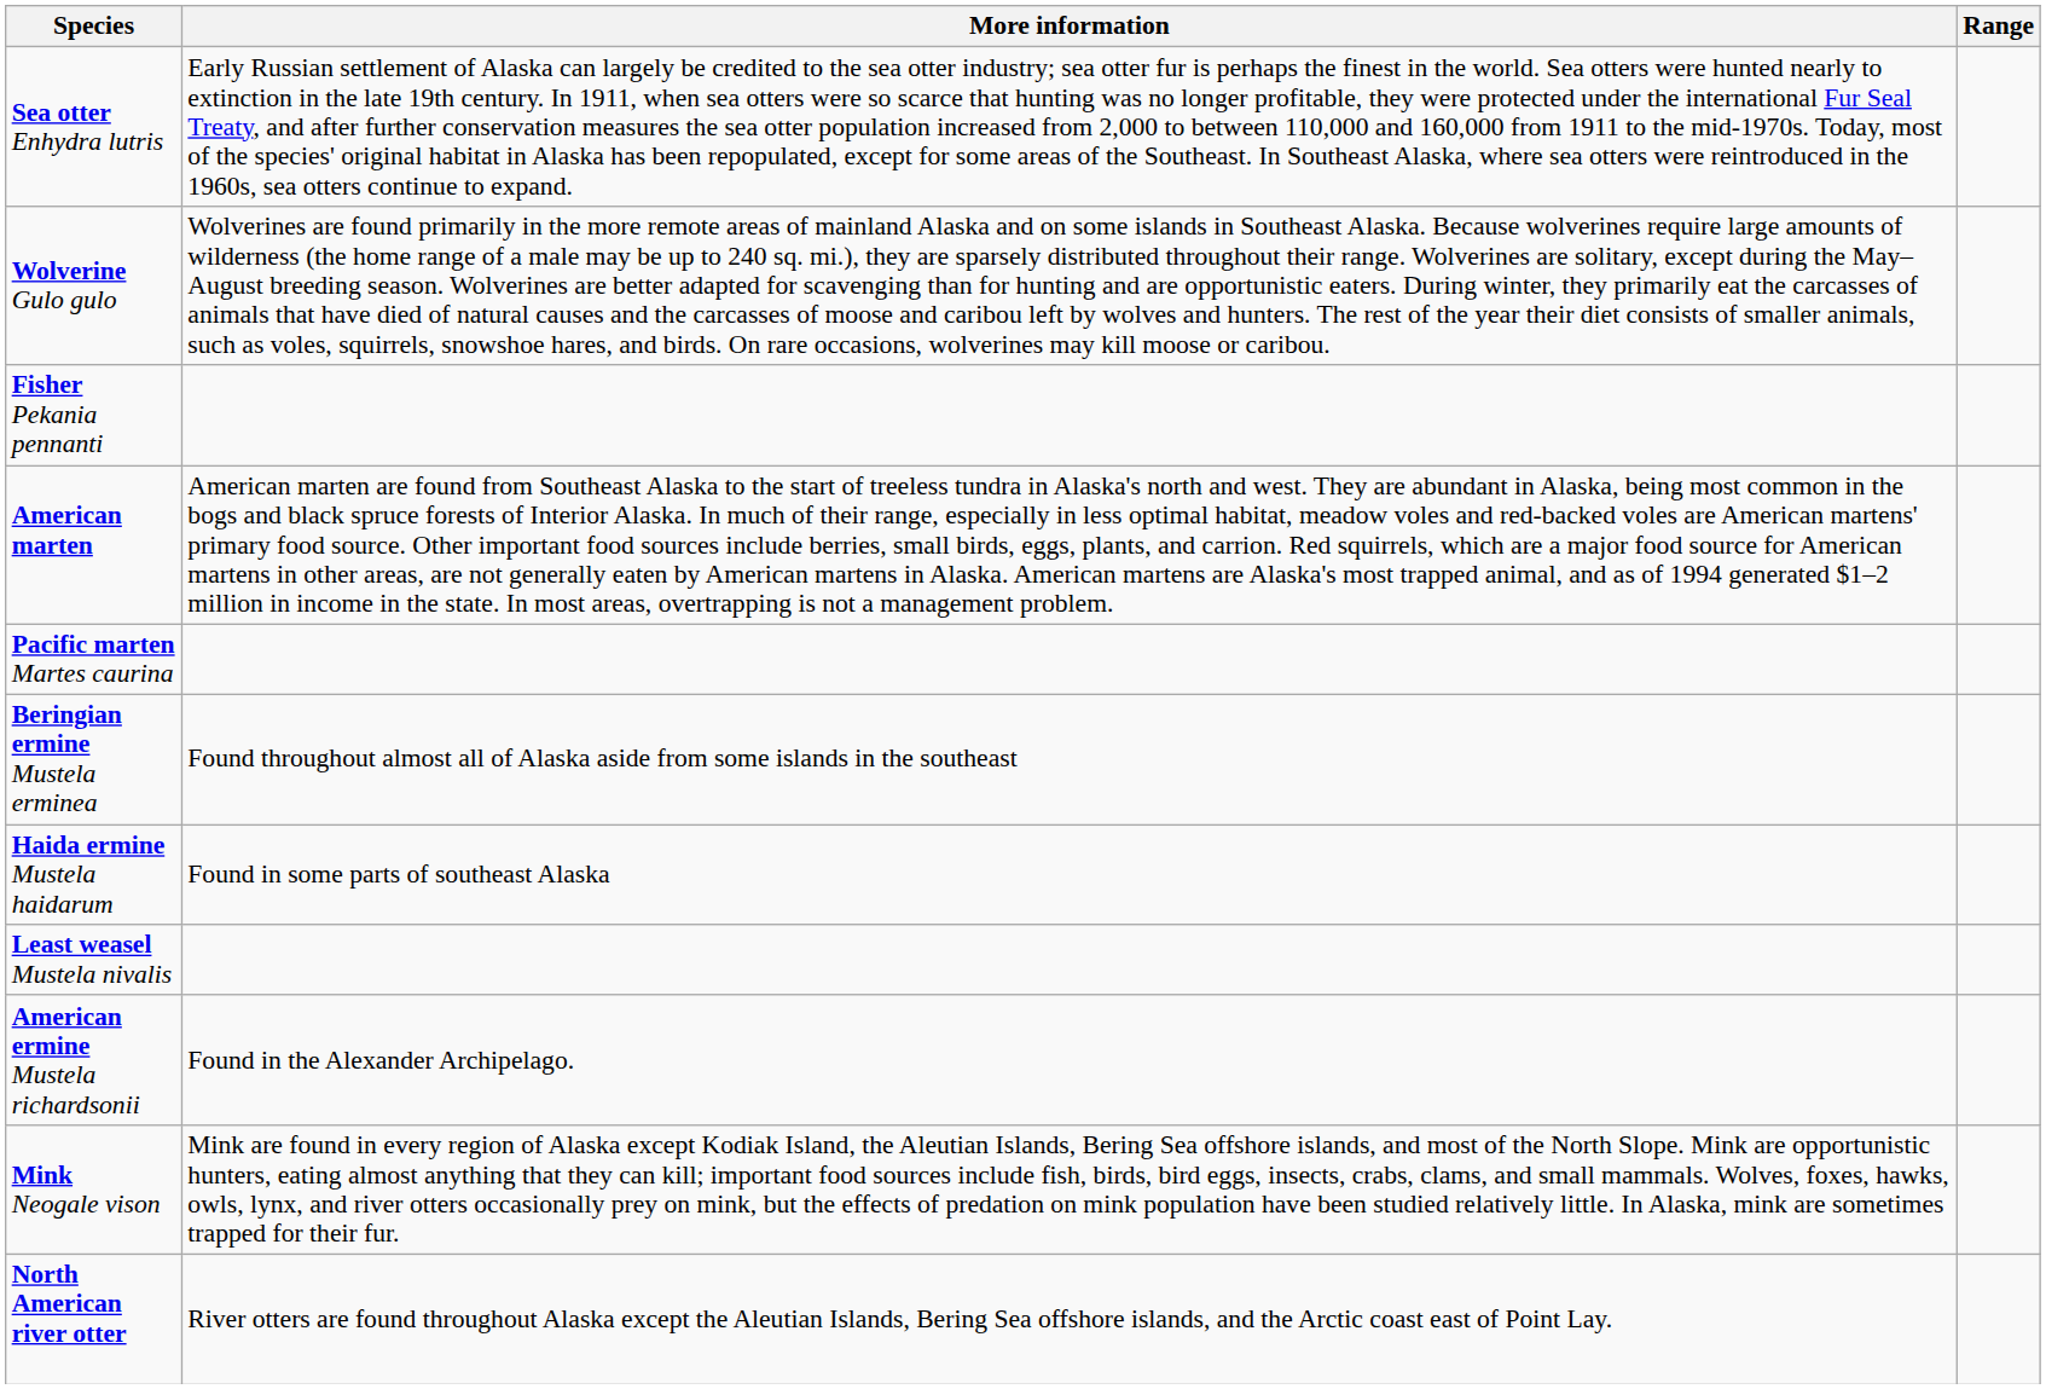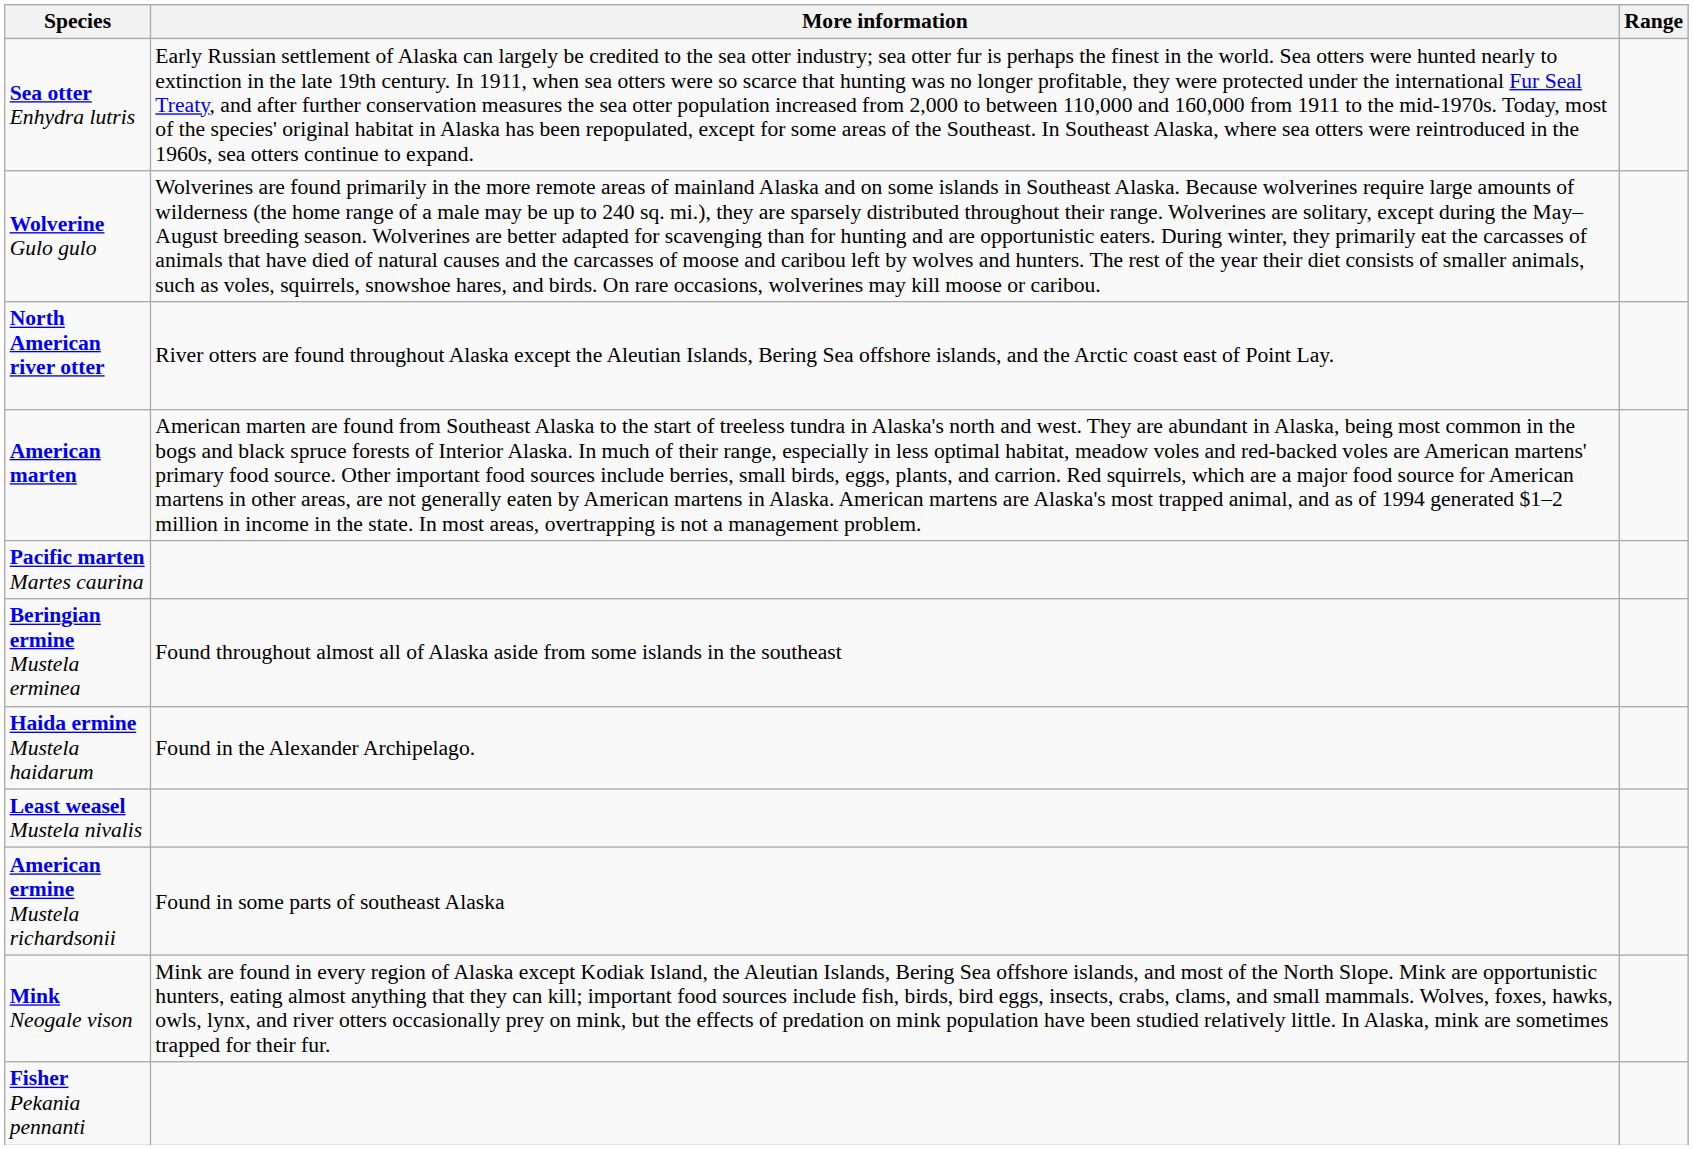 <table class="wikitable">
 <tr>
 <th>Species</th>
 <th>More information</th>
 <th>Range</th>
 </tr>
 <tr>
 <td><strong><a href='#'>Sea otter</a></strong><br><em>Enhydra lutris</em><br></td>
 <td>Early Russian settlement of Alaska can largely be credited to the sea otter industry; sea otter fur is perhaps the finest in the world. Sea otters were hunted nearly to extinction in the late 19th century.  In 1911, when sea otters were so scarce that hunting was no longer profitable, they were protected under the international <a href='#'>Fur Seal Treaty</a>, and after further conservation measures the sea otter population increased from 2,000 to between 110,000 and 160,000 from 1911 to the mid-1970s.  Today, most of the species' original habitat in Alaska has been repopulated, except for some areas of the Southeast.  In Southeast Alaska, where sea otters were reintroduced in the 1960s, sea otters continue to expand.</td>
 <td></td>
 </tr>
 <tr>
 <td><strong><a href='#'>Wolverine</a></strong><br><em>Gulo gulo</em><br></td>
 <td>Wolverines are found primarily in the more remote areas of mainland Alaska and on some islands in Southeast Alaska.  Because wolverines require large amounts of wilderness (the home range of a male may be up to 240 sq. mi.), they are sparsely distributed throughout their range. Wolverines are solitary, except during the May–August breeding season.  Wolverines are better adapted for scavenging than for hunting and are opportunistic eaters.  During winter, they primarily eat the carcasses of animals that have died of natural causes and the carcasses of moose and caribou left by wolves and hunters. The rest of the year their diet consists of smaller animals, such as voles, squirrels, snowshoe hares, and birds. On rare occasions, wolverines may kill moose or caribou.</td>
 <td></td>
 </tr>
 <tr>
-<td><strong><a href='#'>Fisher</a></strong><br><em>Pekania pennanti</em><br></td>
-<td></td>
+<td><strong><a href='#'>North American river otter</a></strong><br><em></em><br></td>
+<td>River otters are found throughout Alaska except the Aleutian Islands, Bering Sea offshore islands, and the Arctic coast east of Point Lay.</td>
 <td></td>
 </tr>
 <tr>
 <td><strong><a href='#'>American marten</a></strong><br><em></em><br></td>
 <td>American marten are found from Southeast Alaska to the start of treeless tundra in Alaska's north and west. They are abundant in Alaska, being most common in the bogs and black spruce forests of Interior Alaska. In much of their range, especially in less optimal habitat, meadow voles and red-backed voles are American martens' primary food source.  Other important food sources include berries, small birds, eggs, plants, and carrion.  Red squirrels, which are a major food source for American martens in other areas, are not generally eaten by American martens in Alaska. American martens are Alaska's most trapped animal, and as of 1994 generated $1–2 million in income in the state. In most areas, overtrapping is not a management problem.</td>
 <td></td>
 </tr>
 <tr>
 <td><strong><a href='#'>Pacific marten</a></strong><br><em>Martes caurina</em><br></td>
 <td></td>
 <td></td>
 </tr>
 <tr>
 <td><strong><a href='#'>Beringian ermine</a></strong><br><em>Mustela erminea</em><br></td>
 <td>Found throughout almost all of Alaska aside from some islands in the southeast</td>
 <td></td>
 </tr>
 <tr>
 <td><strong><a href='#'>Haida ermine</a></strong><br><em>Mustela haidarum</em><br></td>
-<td>Found in some parts of southeast Alaska</td>
+<td>Found in the Alexander Archipelago.</td>
 <td></td>
 </tr>
 <tr>
 <td><strong><a href='#'>Least weasel</a></strong><br><em>Mustela nivalis</em><br></td>
 <td></td>
 <td></td>
 </tr>
 <tr>
 <td><strong><a href='#'>American ermine</a></strong><br><em>Mustela richardsonii</em><br></td>
-<td>Found in the Alexander Archipelago.</td>
+<td>Found in some parts of southeast Alaska</td>
 <td></td>
 </tr>
 <tr>
 <td><strong><a href='#'>Mink</a></strong><br><em>Neogale vison</em><br></td>
 <td>Mink are found in every region of Alaska except Kodiak Island, the Aleutian Islands, Bering Sea offshore islands, and most of the North Slope.  Mink are opportunistic hunters, eating almost anything that they can kill; important food sources include fish, birds, bird eggs, insects, crabs, clams, and small mammals. Wolves, foxes, hawks, owls, lynx, and river otters occasionally prey on mink, but the effects of predation on mink population have been studied relatively little. In Alaska, mink are sometimes trapped for their fur.</td>
 <td></td>
 </tr>
 <tr>
-<td><strong><a href='#'>North American river otter</a></strong><br><em></em><br></td>
-<td>River otters are found throughout Alaska except the Aleutian Islands, Bering Sea offshore islands, and the Arctic coast east of Point Lay.</td>
+<td><strong><a href='#'>Fisher</a></strong><br><em>Pekania pennanti</em><br></td>
+<td></td>
 <td></td>
 </tr>
 </table>
